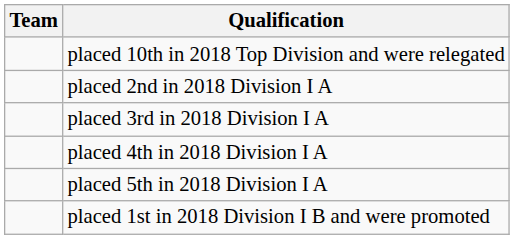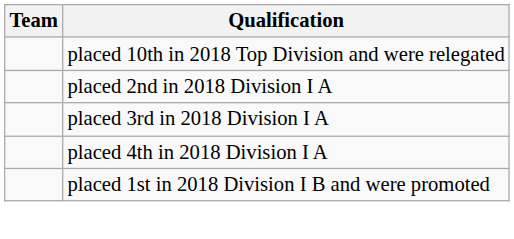 <table class="wikitable">
 <tr>
 <th>Team</th>
 <th>Qualification</th>
 </tr>
 <tr>
 <td></td>
 <td>placed 10th in 2018 Top Division and were relegated</td>
 </tr>
 <tr>
 <td></td>
 <td>placed 2nd in 2018 Division I A</td>
 </tr>
 <tr>
 <td></td>
 <td>placed 3rd in 2018 Division I A</td>
 </tr>
 <tr>
 <td></td>
 <td>placed 4th in 2018 Division I A</td>
 </tr>
 <tr>
 <td></td>
-<td>placed 5th in 2018 Division I A</td>
-</tr>
-<tr>
-<td></td>
 <td>placed 1st in 2018 Division I B and were promoted</td>
 </tr>
 </table>
